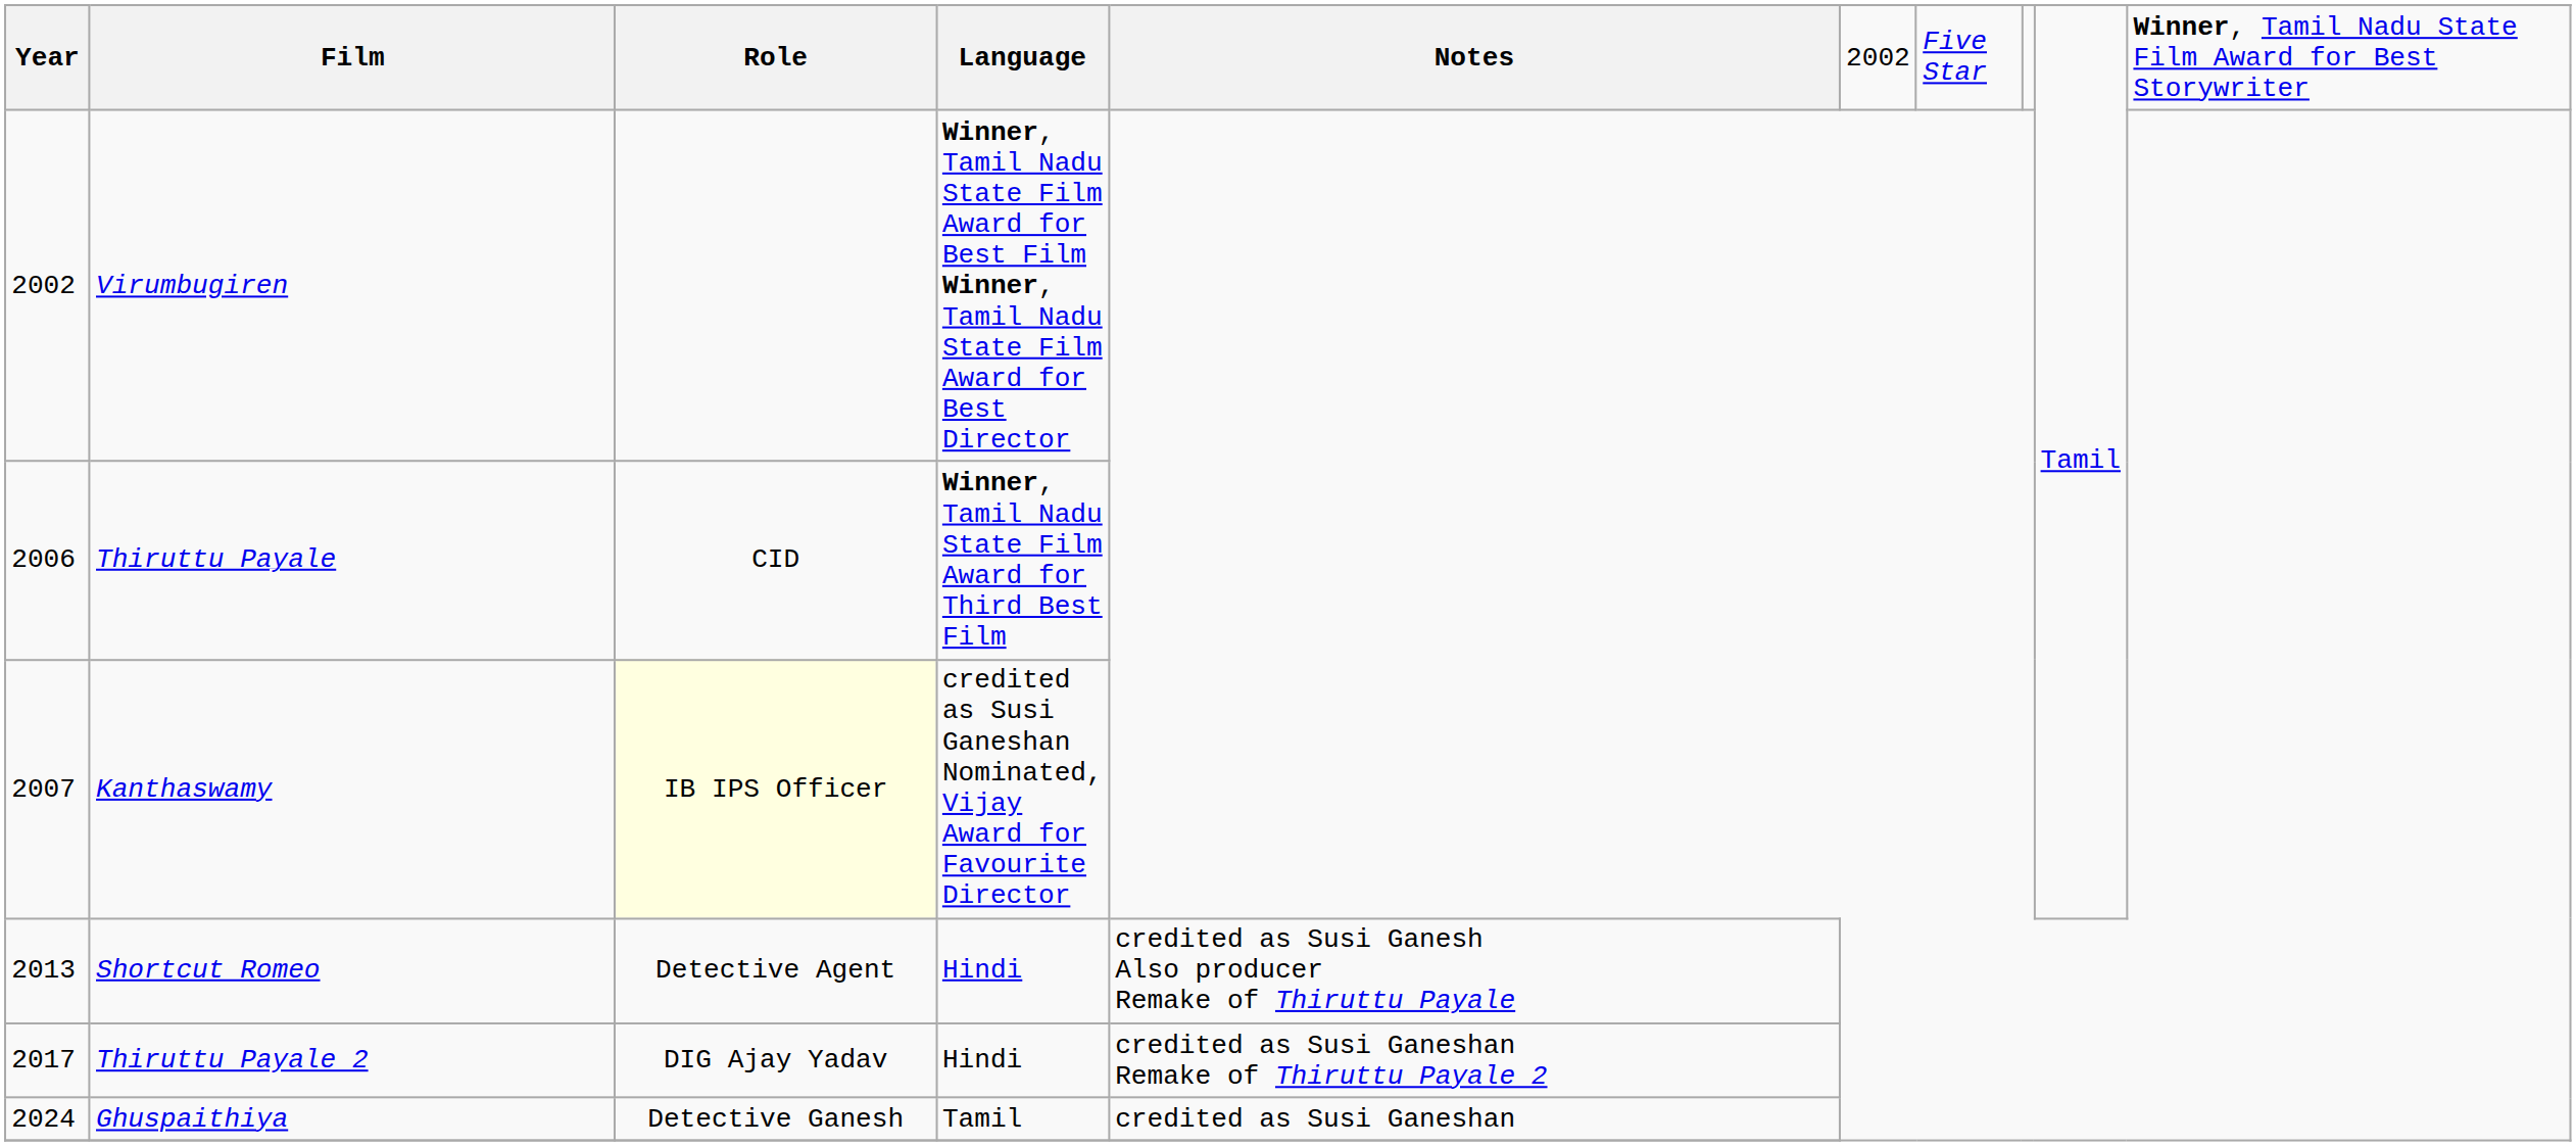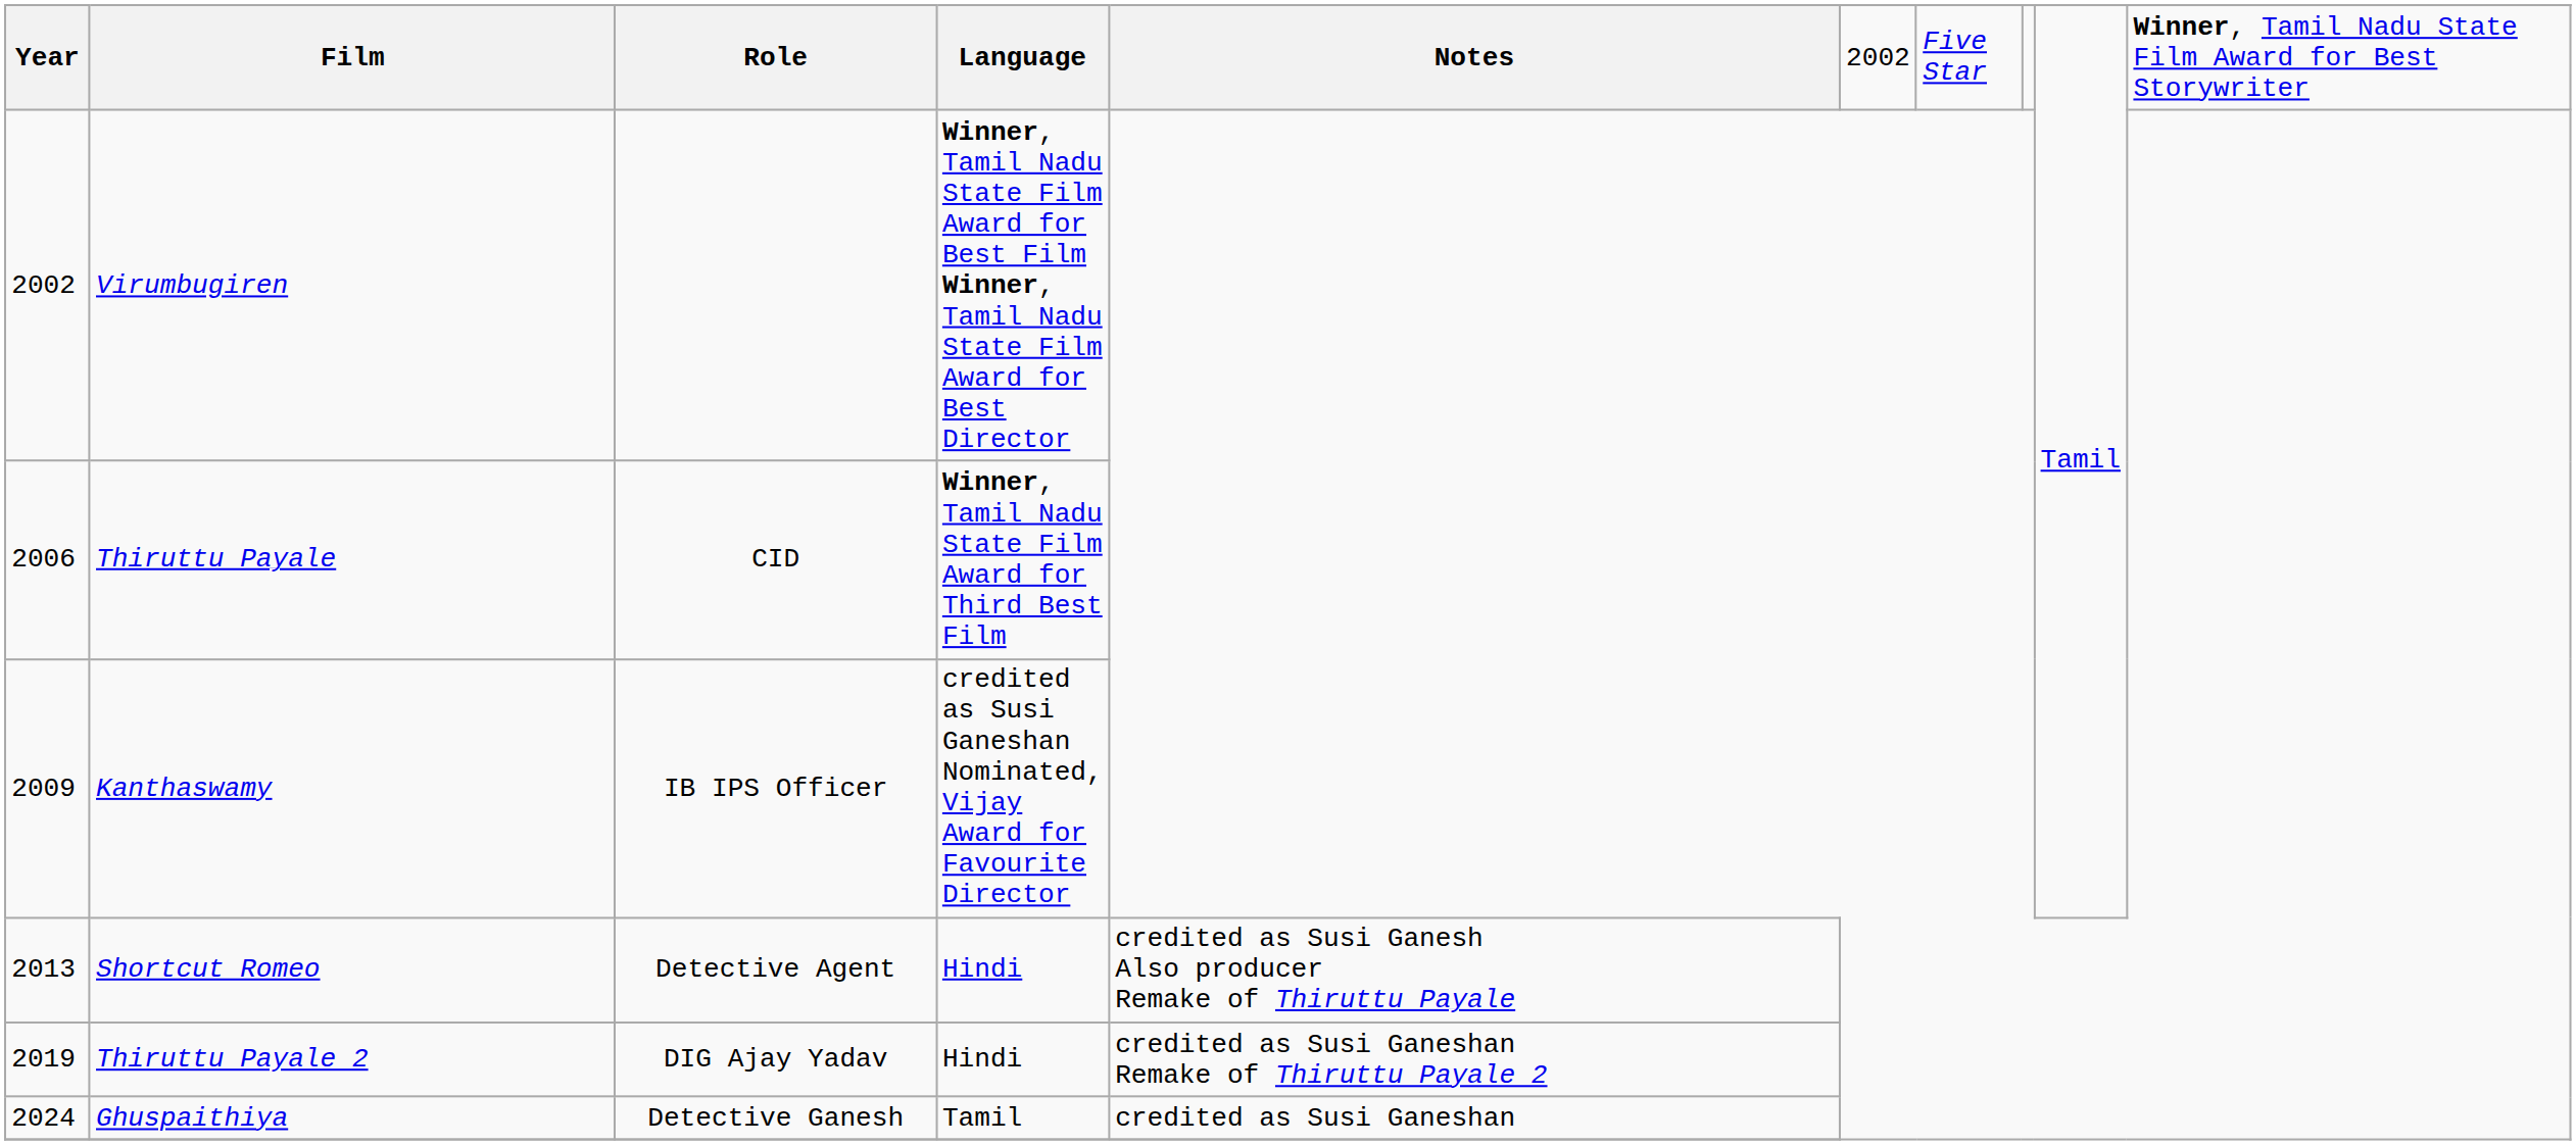 <table class="wikitable sortable">
 <tr>
 <th rowspan="2" style="width:35px;">Year</th>
 <th rowspan="2" style="width:250px;">Film</th>
 <th rowspan="2" style="width:150px;">Role</th>
 <th rowspan="2" style="width:50px;">Language</th>
 <th rowspan="2"  style="text-align:center; width:350px;" class="unsortable">Notes</th>
 </tr>
 <tr>
 <td>2002</td>
 <td><em><a href='#'>Five Star</a></em></td>
 <td></td>
 <td rowspan="4"><a href='#'>Tamil</a></td>
 <td><strong>Winner</strong>, <a href='#'>Tamil Nadu State Film Award for Best Storywriter</a></td>
 </tr>
 <tr>
 <td>2002</td>
 <td><em><a href='#'>Virumbugiren</a></em></td>
 <td></td>
 <td><strong>Winner</strong>, <a href='#'>Tamil Nadu State Film Award for Best Film</a><br><strong>Winner</strong>, <a href='#'>Tamil Nadu State Film Award for Best Director</a></td>
 </tr>
 <tr>
 <td>2006</td>
 <td><em><a href='#'>Thiruttu Payale</a></em></td>
 <td style="text-align:center;">CID</td>
 <td><strong>Winner</strong>, <a href='#'>Tamil Nadu State Film Award for Third Best Film</a></td>
 </tr>
 <tr>
-<td>2007</td>
+<td>2009</td>
 <td><em><a href='#'>Kanthaswamy</a></em></td>
-<td style="background: lightyellow; text-align:center;">IB IPS Officer</td>
+<td style="text-align:center;">IB IPS Officer</td>
 <td>credited as Susi Ganeshan<br>Nominated, <a href='#'>Vijay Award for Favourite Director</a></td>
 </tr>
 <tr>
 <td>2013</td>
 <td><em><a href='#'>Shortcut Romeo</a></em></td>
 <td style="text-align:center;">Detective Agent</td>
 <td><a href='#'>Hindi</a></td>
 <td>credited as Susi Ganesh<br>Also producer<br>Remake of <em><a href='#'>Thiruttu Payale</a></em></td>
 </tr>
 <tr>
-<td>2017</td>
+<td>2019</td>
 <td><em><a href='#'>Thiruttu Payale 2</a></em></td>
 <td style="text-align:center;">DIG Ajay Yadav</td>
 <td>Hindi</td>
 <td>credited as Susi Ganeshan<br>Remake of <em><a href='#'>Thiruttu Payale 2</a></em></td>
 </tr>
 <tr>
 <td>2024</td>
 <td><em><a href='#'>Ghuspaithiya</a></em></td>
 <td style="text-align:center;">Detective Ganesh</td>
 <td>Tamil</td>
 <td>credited as Susi Ganeshan</td>
 </tr>
 <tr>
 </tr>
 </table>
